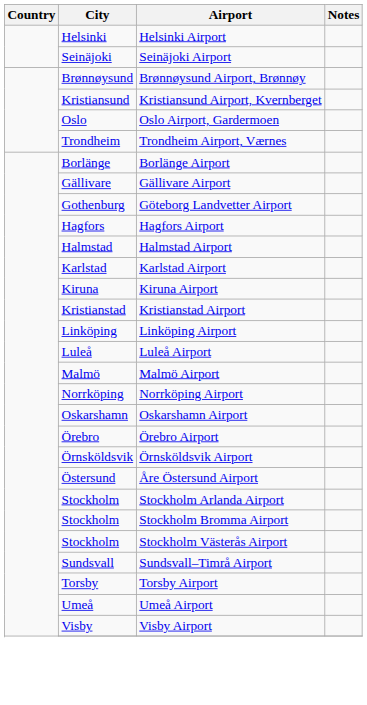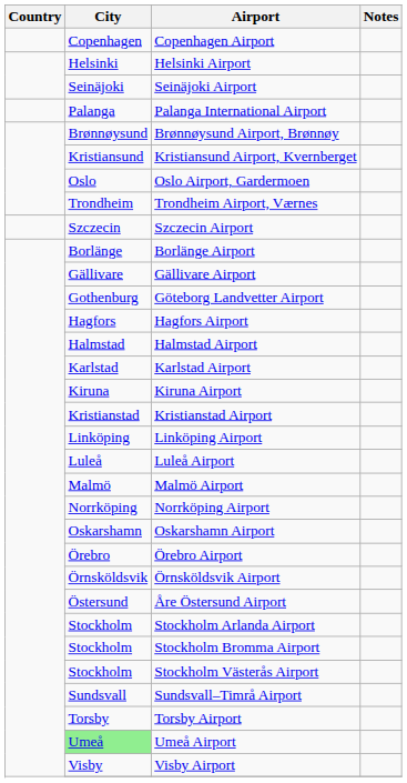 <table class="wikitable">
 <tr>
 <th>Country</th>
 <th>City</th>
 <th>Airport</th>
 <th>Notes</th>
+</tr>
+<tr>
+<td rowspan="1"></td>
+<td><a href='#'>Copenhagen</a></td>
+<td><a href='#'>Copenhagen Airport</a></td>
+<td></td>
 </tr>
 <tr>
 <td rowspan="2"></td>
 <td><a href='#'>Helsinki</a></td>
 <td><a href='#'>Helsinki Airport</a></td>
 <td></td>
 </tr>
 <tr>
 <td><a href='#'>Seinäjoki</a></td>
 <td><a href='#'>Seinäjoki Airport</a></td>
+<td></td>
+</tr>
+<tr>
+<td rowspan="1"></td>
+<td><a href='#'>Palanga</a></td>
+<td><a href='#'>Palanga International Airport</a></td>
 <td></td>
 </tr>
 <tr>
 <td rowspan="4"></td>
 <td><a href='#'>Brønnøysund</a></td>
 <td><a href='#'>Brønnøysund Airport, Brønnøy</a></td>
 <td></td>
 </tr>
 <tr>
 <td><a href='#'>Kristiansund</a></td>
 <td><a href='#'>Kristiansund Airport, Kvernberget</a></td>
 <td></td>
 </tr>
 <tr>
 <td><a href='#'>Oslo</a></td>
 <td><a href='#'>Oslo Airport, Gardermoen</a></td>
 <td></td>
 </tr>
 <tr>
 <td><a href='#'>Trondheim</a></td>
 <td><a href='#'>Trondheim Airport, Værnes</a></td>
+<td></td>
+</tr>
+<tr>
+<td rowspan="1"></td>
+<td><a href='#'>Szczecin</a></td>
+<td><a href='#'>Szczecin Airport</a></td>
 <td></td>
 </tr>
 <tr>
 <td rowspan="25"></td>
 <td><a href='#'>Borlänge</a></td>
 <td><a href='#'>Borlänge Airport</a></td>
 <td></td>
 </tr>
 <tr>
 <td><a href='#'>Gällivare</a></td>
 <td><a href='#'>Gällivare Airport</a></td>
 <td></td>
 </tr>
 <tr>
 <td><a href='#'>Gothenburg</a></td>
 <td><a href='#'>Göteborg Landvetter Airport</a></td>
 <td></td>
 </tr>
 <tr>
 <td><a href='#'>Hagfors</a></td>
 <td><a href='#'>Hagfors Airport</a></td>
 <td></td>
 </tr>
 <tr>
 <td><a href='#'>Halmstad</a></td>
 <td><a href='#'>Halmstad Airport</a></td>
 <td></td>
 </tr>
 <tr>
 <td><a href='#'>Karlstad</a></td>
 <td><a href='#'>Karlstad Airport</a></td>
 <td></td>
 </tr>
 <tr>
 <td><a href='#'>Kiruna</a></td>
 <td><a href='#'>Kiruna Airport</a></td>
 <td></td>
 </tr>
 <tr>
 <td><a href='#'>Kristianstad</a></td>
 <td><a href='#'>Kristianstad Airport</a></td>
 <td></td>
 </tr>
 <tr>
 <td><a href='#'>Linköping</a></td>
 <td><a href='#'>Linköping Airport</a></td>
 <td></td>
 </tr>
 <tr>
 <td><a href='#'>Luleå</a></td>
 <td><a href='#'>Luleå Airport</a></td>
 <td></td>
 </tr>
 <tr>
 <td><a href='#'>Malmö</a></td>
 <td><a href='#'>Malmö Airport</a></td>
 <td></td>
 </tr>
 <tr>
 <td><a href='#'>Norrköping</a></td>
 <td><a href='#'>Norrköping Airport</a></td>
 <td></td>
 </tr>
 <tr>
 <td><a href='#'>Oskarshamn</a></td>
 <td><a href='#'>Oskarshamn Airport</a></td>
 <td></td>
 </tr>
 <tr>
 <td><a href='#'>Örebro</a></td>
 <td><a href='#'>Örebro Airport</a></td>
 <td></td>
 </tr>
 <tr>
 <td><a href='#'>Örnsköldsvik</a></td>
 <td><a href='#'>Örnsköldsvik Airport</a></td>
 <td></td>
 </tr>
 <tr>
 <td><a href='#'>Östersund</a></td>
 <td><a href='#'>Åre Östersund Airport</a></td>
 <td></td>
 </tr>
 <tr>
 <td><a href='#'>Stockholm</a></td>
 <td><a href='#'>Stockholm Arlanda Airport</a></td>
 <td></td>
 </tr>
 <tr>
 <td><a href='#'>Stockholm</a></td>
 <td><a href='#'>Stockholm Bromma Airport</a></td>
 <td></td>
 </tr>
 <tr>
 <td><a href='#'>Stockholm</a></td>
 <td><a href='#'>Stockholm Västerås Airport</a></td>
 <td></td>
 </tr>
 <tr>
 <td><a href='#'>Sundsvall</a></td>
 <td><a href='#'>Sundsvall–Timrå Airport</a></td>
 <td></td>
 </tr>
 <tr>
 <td><a href='#'>Torsby</a></td>
 <td><a href='#'>Torsby Airport</a></td>
 <td></td>
 </tr>
 <tr>
-<td><a href='#'>Umeå</a></td>
+<td style="background: lightgreen;"><a href='#'>Umeå</a></td>
 <td><a href='#'>Umeå Airport</a></td>
 <td></td>
 </tr>
 <tr>
 <td><a href='#'>Visby</a></td>
 <td><a href='#'>Visby Airport</a></td>
 <td></td>
 </tr>
 <tr>
 </tr>
 </table>
